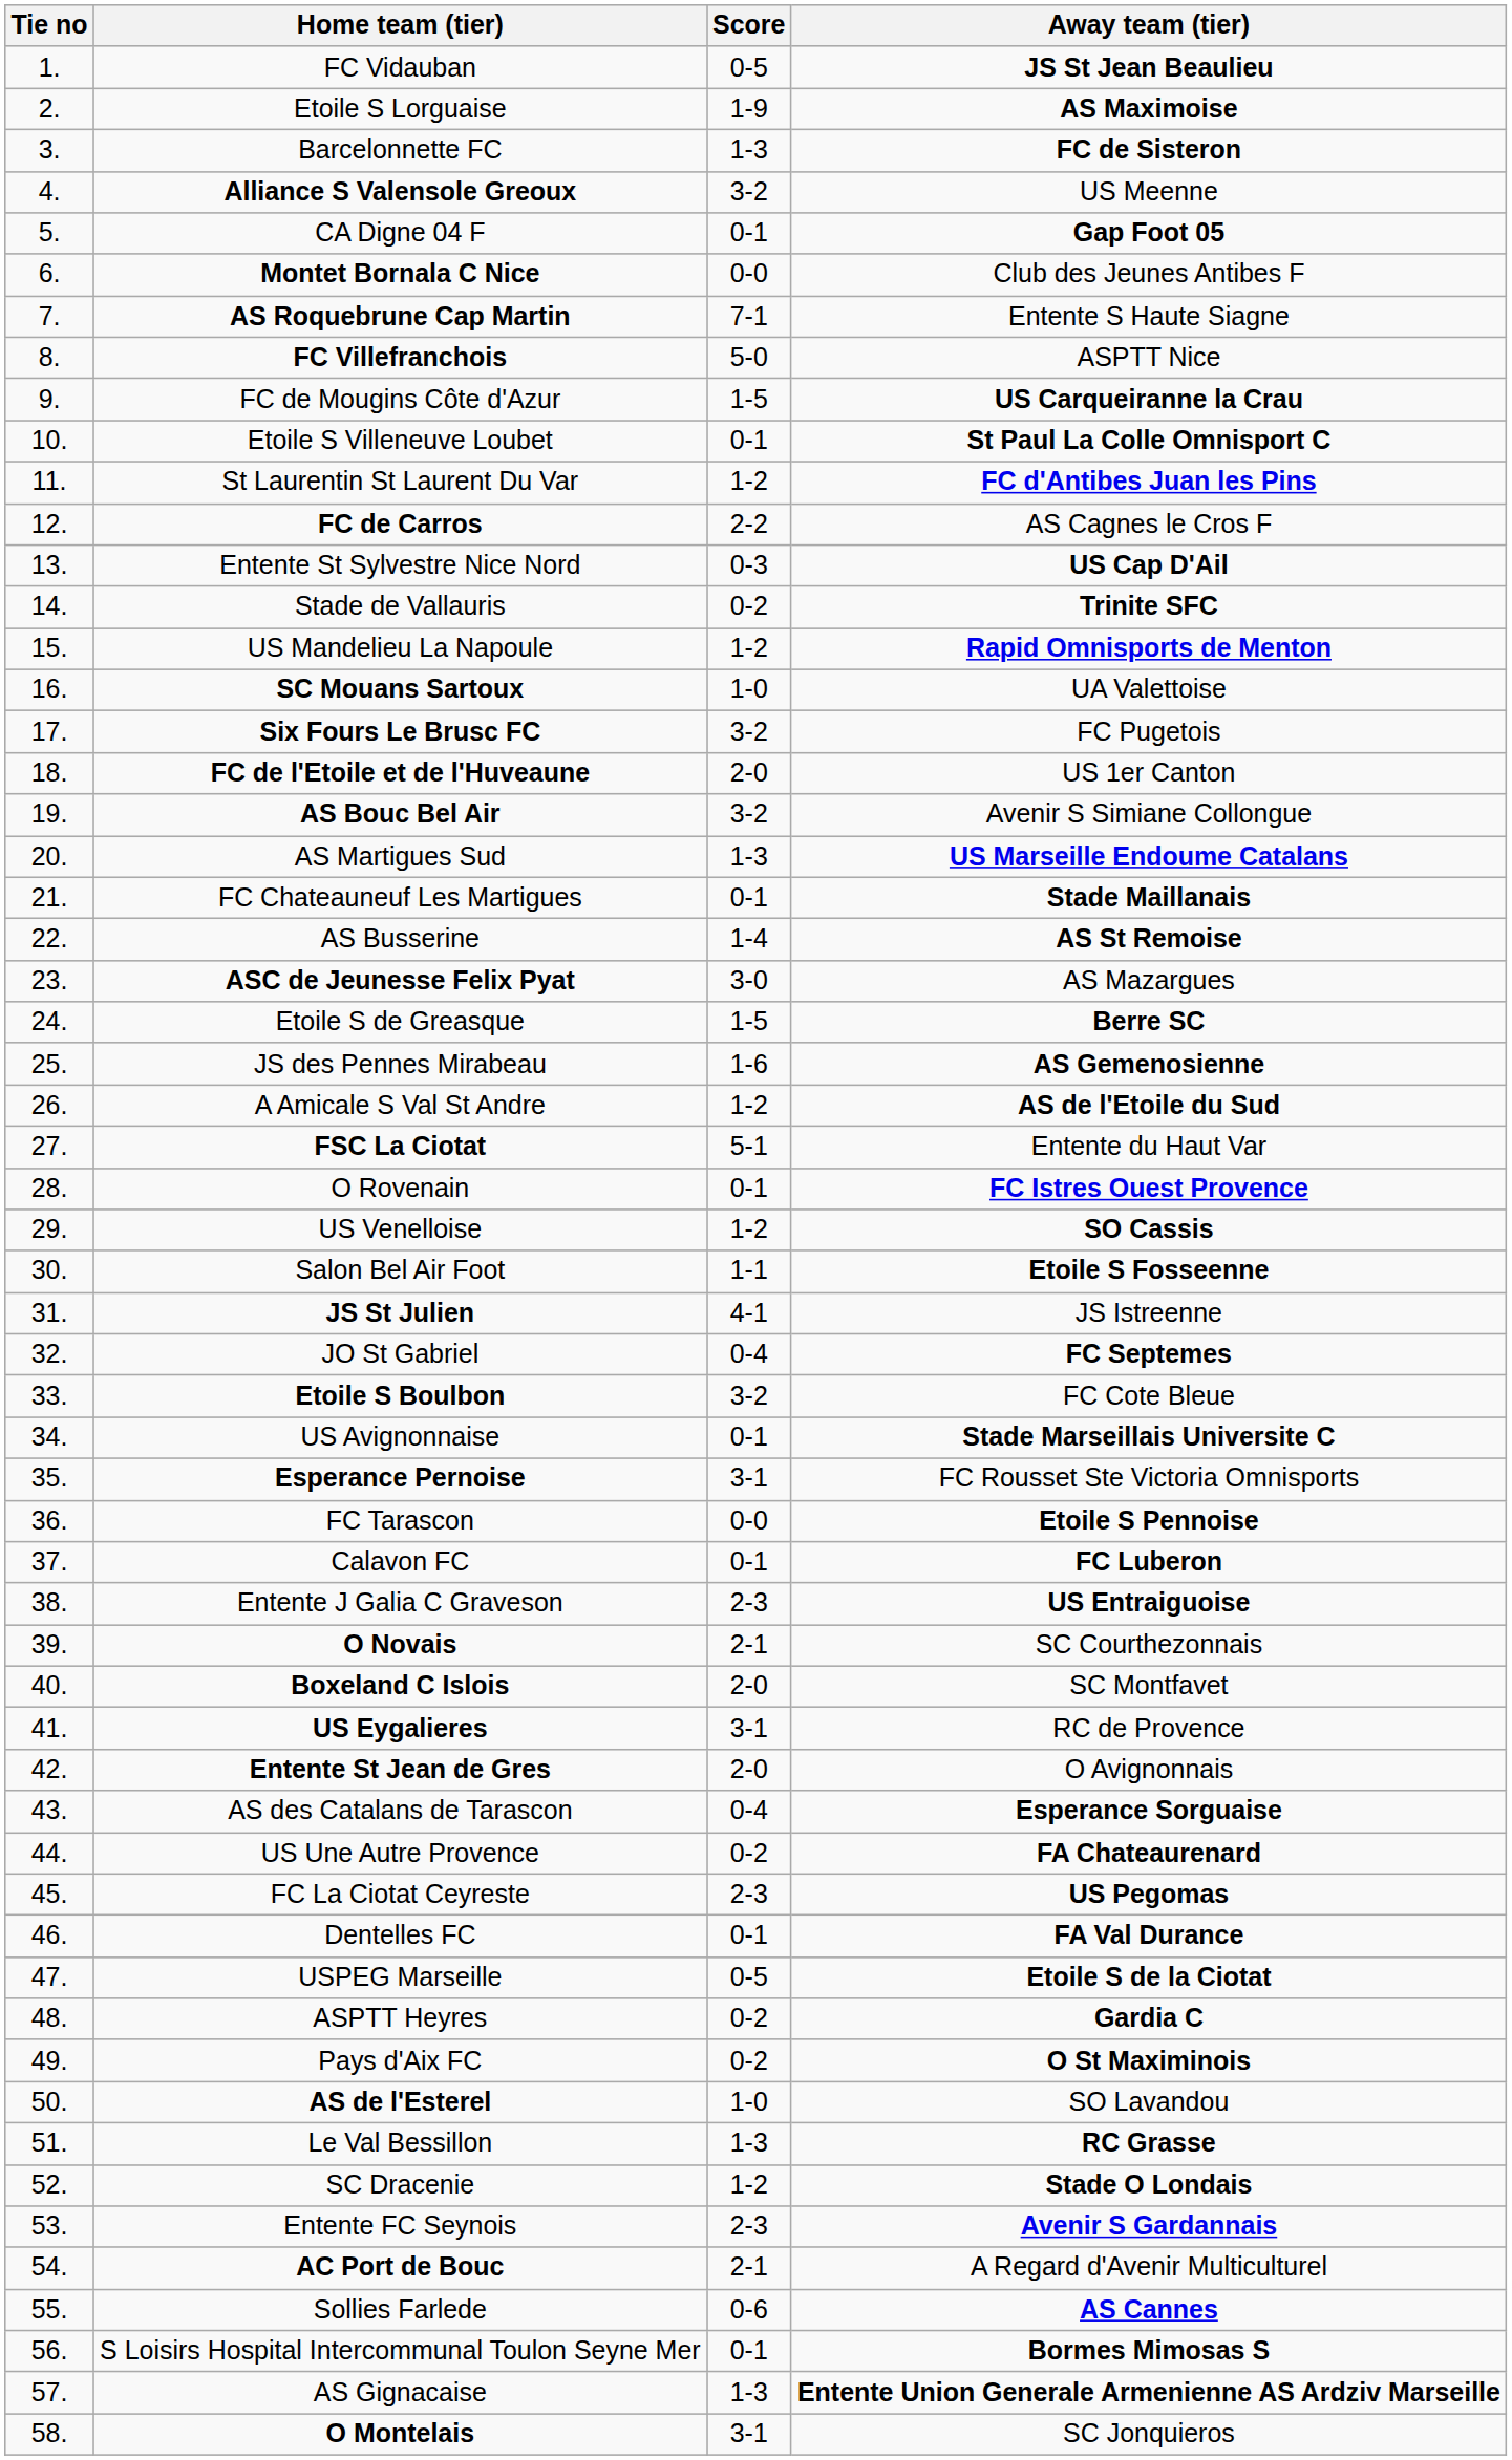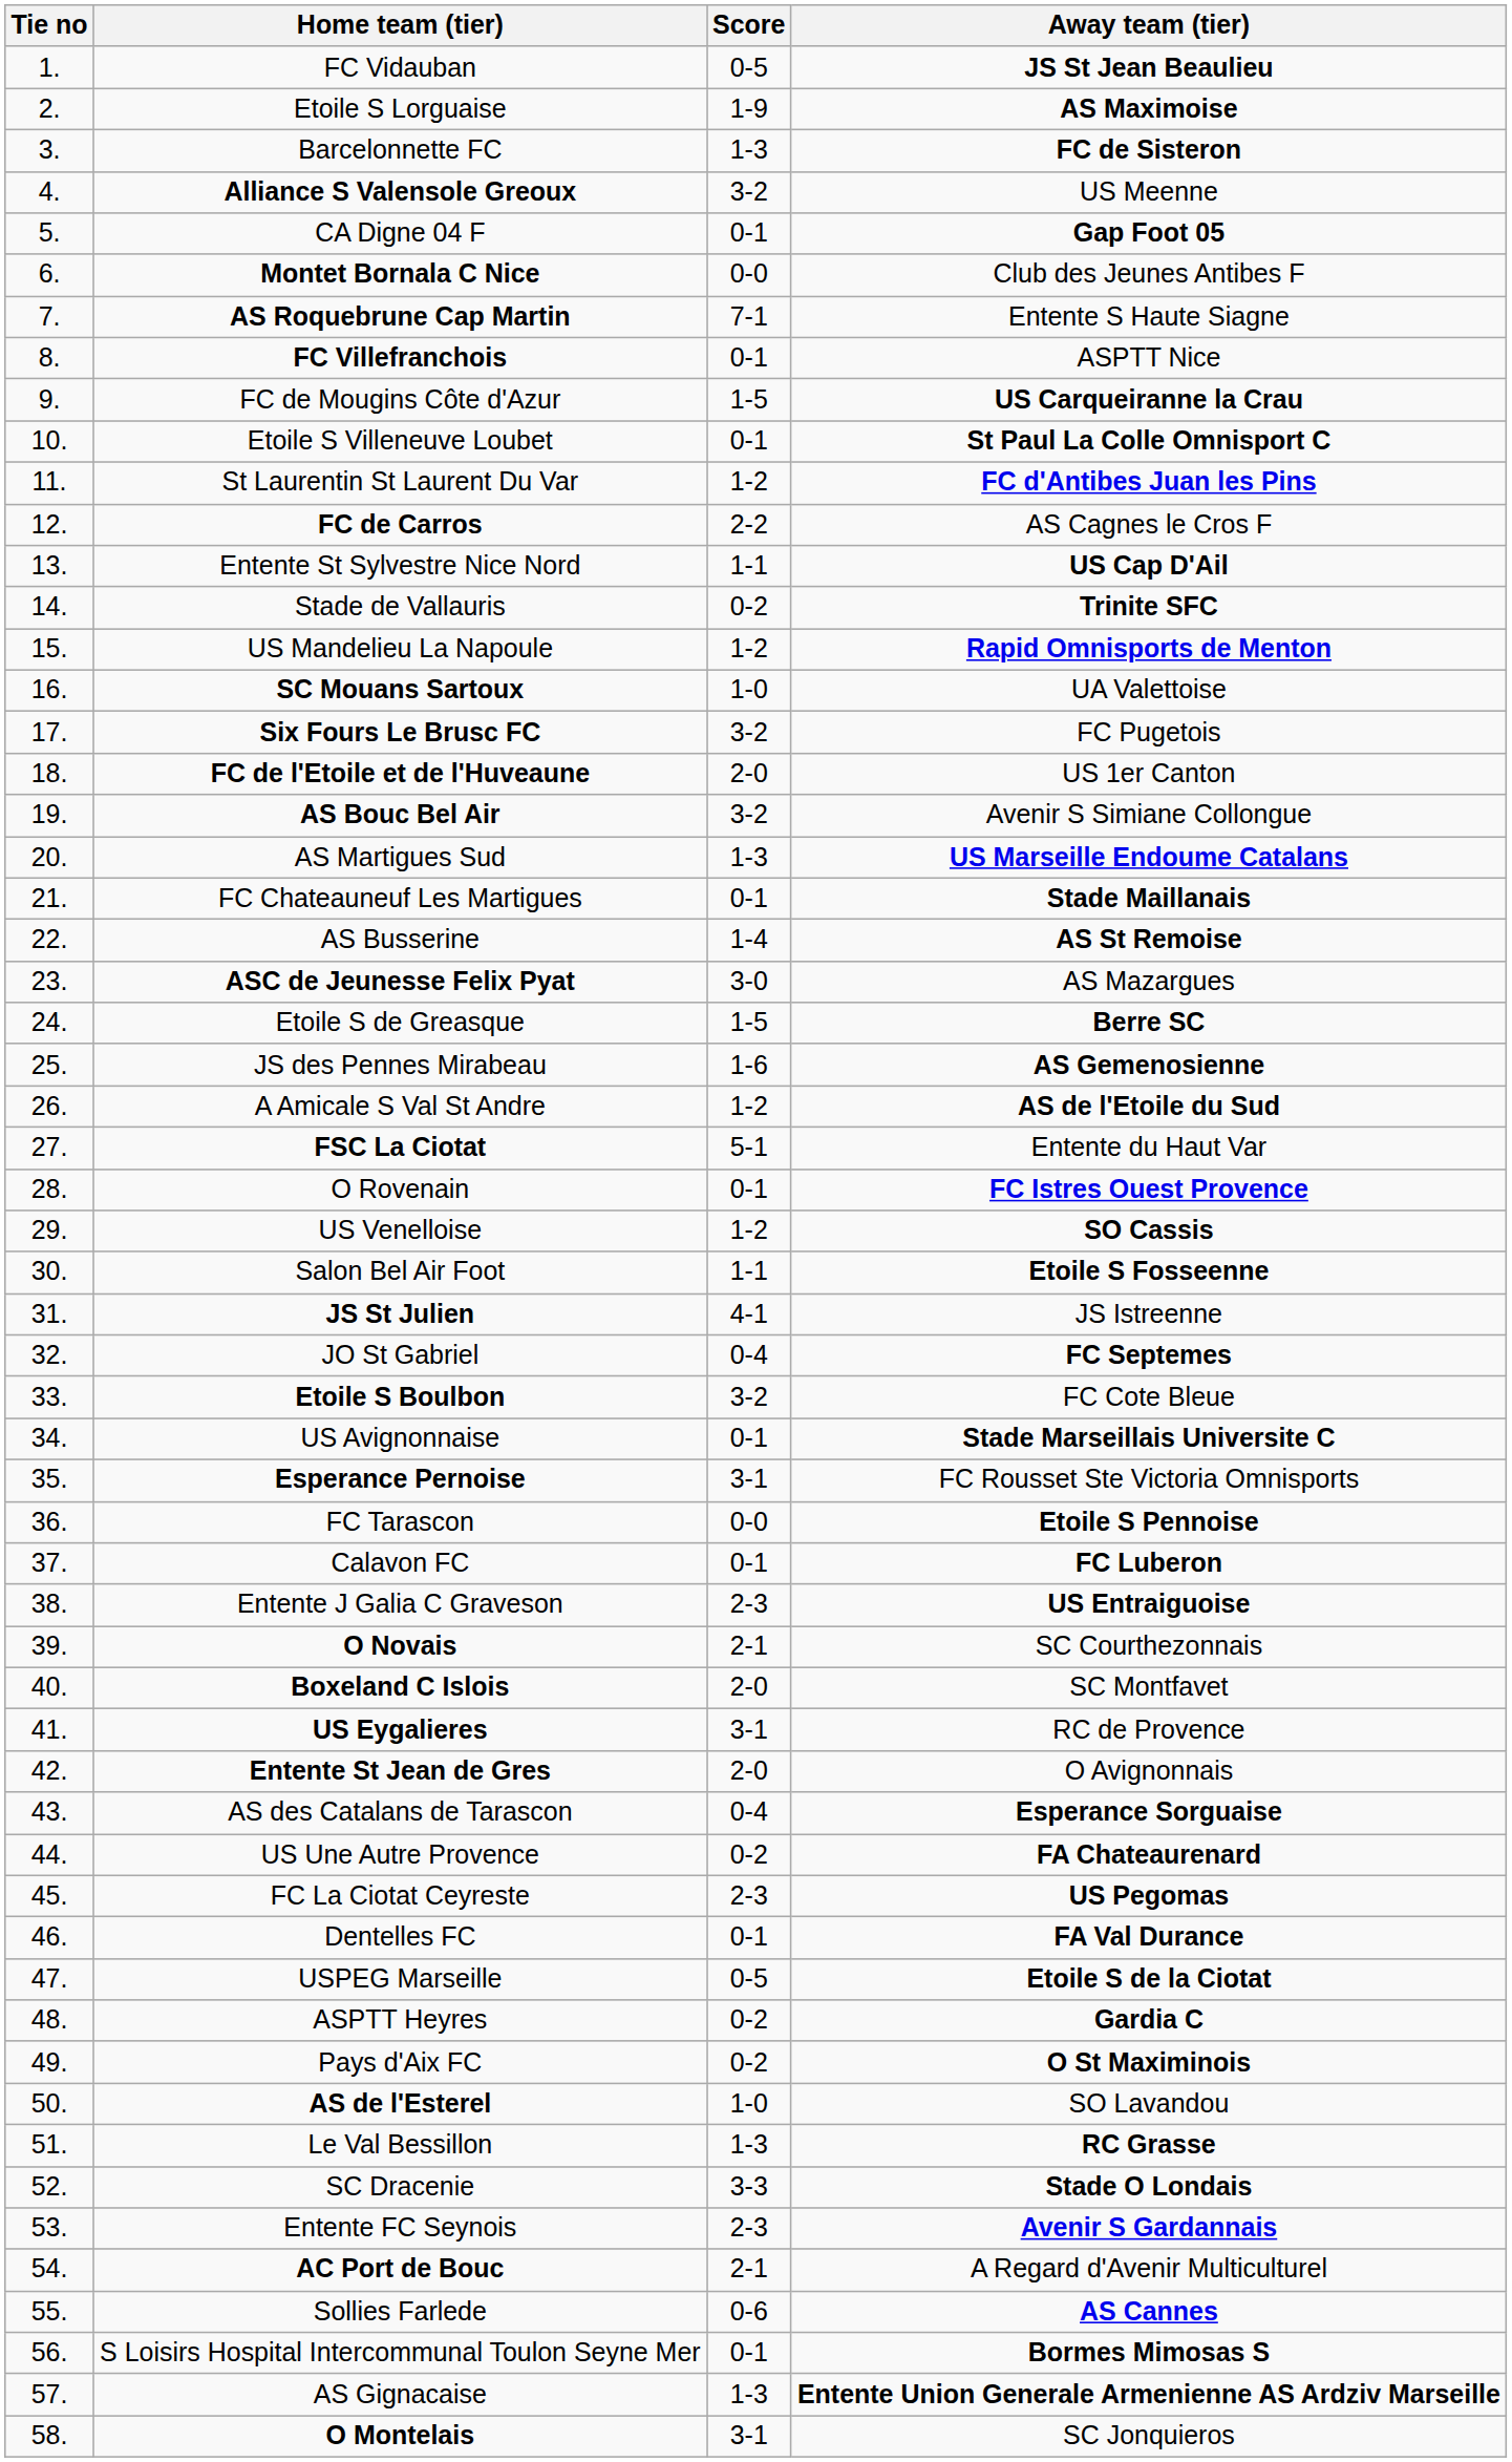 <table class="wikitable" style="text-align: center">
 <tr>
 <th>Tie no</th>
 <th>Home team (tier)</th>
 <th>Score</th>
 <th>Away team (tier)</th>
 </tr>
 <tr>
 <td>1.</td>
 <td>FC Vidauban</td>
 <td>0-5</td>
 <td><strong>JS St Jean Beaulieu</strong></td>
 </tr>
 <tr>
 <td>2.</td>
 <td>Etoile S Lorguaise</td>
 <td>1-9</td>
 <td><strong>AS Maximoise</strong></td>
 </tr>
 <tr>
 <td>3.</td>
 <td>Barcelonnette FC</td>
 <td>1-3</td>
 <td><strong>FC de Sisteron</strong></td>
 </tr>
 <tr>
 <td>4.</td>
 <td><strong>Alliance S Valensole Greoux</strong></td>
 <td>3-2</td>
 <td>US Meenne</td>
 </tr>
 <tr>
 <td>5.</td>
 <td>CA Digne 04 F</td>
 <td>0-1</td>
 <td><strong>Gap Foot 05</strong></td>
 </tr>
 <tr>
 <td>6.</td>
 <td><strong>Montet Bornala C Nice</strong></td>
 <td>0-0 </td>
 <td>Club des Jeunes Antibes F</td>
 </tr>
 <tr>
 <td>7.</td>
 <td><strong>AS Roquebrune Cap Martin</strong></td>
 <td>7-1</td>
 <td>Entente S Haute Siagne</td>
 </tr>
 <tr>
 <td>8.</td>
 <td><strong>FC Villefranchois</strong></td>
-<td>5-0</td>
+<td>0-1</td>
 <td>ASPTT Nice</td>
 </tr>
 <tr>
 <td>9.</td>
 <td>FC de Mougins Côte d'Azur</td>
 <td>1-5</td>
 <td><strong>US Carqueiranne la Crau</strong></td>
 </tr>
 <tr>
 <td>10.</td>
 <td>Etoile S Villeneuve Loubet</td>
 <td>0-1</td>
 <td><strong>St Paul La Colle Omnisport C</strong></td>
 </tr>
 <tr>
 <td>11.</td>
 <td>St Laurentin St Laurent Du Var</td>
 <td>1-2</td>
 <td><strong><a href='#'>FC d'Antibes Juan les Pins</a></strong></td>
 </tr>
 <tr>
 <td>12.</td>
 <td><strong>FC de Carros</strong></td>
 <td>2-2 </td>
 <td>AS Cagnes le Cros F</td>
 </tr>
 <tr>
 <td>13.</td>
 <td>Entente St Sylvestre Nice Nord</td>
-<td>0-3</td>
+<td>1-1 </td>
 <td><strong>US Cap D'Ail</strong></td>
 </tr>
 <tr>
 <td>14.</td>
 <td>Stade de Vallauris</td>
 <td>0-2</td>
 <td><strong>Trinite SFC</strong></td>
 </tr>
 <tr>
 <td>15.</td>
 <td>US Mandelieu La Napoule</td>
 <td>1-2</td>
 <td><strong><a href='#'>Rapid Omnisports de Menton</a></strong></td>
 </tr>
 <tr>
 <td>16.</td>
 <td><strong>SC Mouans Sartoux</strong></td>
 <td>1-0</td>
 <td>UA Valettoise</td>
 </tr>
 <tr>
 <td>17.</td>
 <td><strong>Six Fours Le Brusc FC</strong></td>
 <td>3-2</td>
 <td>FC Pugetois</td>
 </tr>
 <tr>
 <td>18.</td>
 <td><strong>FC de l'Etoile et de l'Huveaune</strong></td>
 <td>2-0</td>
 <td>US 1er Canton</td>
 </tr>
 <tr>
 <td>19.</td>
 <td><strong>AS Bouc Bel Air</strong></td>
 <td>3-2</td>
 <td>Avenir S Simiane Collongue</td>
 </tr>
 <tr>
 <td>20.</td>
 <td>AS Martigues Sud</td>
 <td>1-3</td>
 <td><strong><a href='#'>US Marseille Endoume Catalans</a></strong></td>
 </tr>
 <tr>
 <td>21.</td>
 <td>FC Chateauneuf Les Martigues</td>
 <td>0-1</td>
 <td><strong>Stade Maillanais</strong></td>
 </tr>
 <tr>
 <td>22.</td>
 <td>AS Busserine</td>
 <td>1-4</td>
 <td><strong>AS St Remoise</strong></td>
 </tr>
 <tr>
 <td>23.</td>
 <td><strong>ASC de Jeunesse Felix Pyat</strong></td>
 <td>3-0</td>
 <td>AS Mazargues</td>
 </tr>
 <tr>
 <td>24.</td>
 <td>Etoile S de Greasque</td>
 <td>1-5</td>
 <td><strong>Berre SC</strong></td>
 </tr>
 <tr>
 <td>25.</td>
 <td>JS des Pennes Mirabeau</td>
 <td>1-6</td>
 <td><strong>AS Gemenosienne</strong></td>
 </tr>
 <tr>
 <td>26.</td>
 <td>A Amicale S Val St Andre</td>
 <td>1-2</td>
 <td><strong>AS de l'Etoile du Sud</strong></td>
 </tr>
 <tr>
 <td>27.</td>
 <td><strong>FSC La Ciotat</strong></td>
 <td>5-1</td>
 <td>Entente du Haut Var</td>
 </tr>
 <tr>
 <td>28.</td>
 <td>O Rovenain</td>
 <td>0-1</td>
 <td><strong><a href='#'>FC Istres Ouest Provence</a></strong></td>
 </tr>
 <tr>
 <td>29.</td>
 <td>US Venelloise</td>
 <td>1-2</td>
 <td><strong>SO Cassis</strong></td>
 </tr>
 <tr>
 <td>30.</td>
 <td>Salon Bel Air Foot</td>
 <td>1-1 </td>
 <td><strong>Etoile S Fosseenne</strong></td>
 </tr>
 <tr>
 <td>31.</td>
 <td><strong>JS St Julien</strong></td>
 <td>4-1</td>
 <td>JS Istreenne</td>
 </tr>
 <tr>
 <td>32.</td>
 <td>JO St Gabriel</td>
 <td>0-4</td>
 <td><strong>FC Septemes</strong></td>
 </tr>
 <tr>
 <td>33.</td>
 <td><strong>Etoile S Boulbon</strong></td>
 <td>3-2</td>
 <td>FC Cote Bleue</td>
 </tr>
 <tr>
 <td>34.</td>
 <td>US Avignonnaise</td>
 <td>0-1</td>
 <td><strong>Stade Marseillais Universite C</strong></td>
 </tr>
 <tr>
 <td>35.</td>
 <td><strong>Esperance Pernoise</strong></td>
 <td>3-1</td>
 <td>FC Rousset Ste Victoria Omnisports</td>
 </tr>
 <tr>
 <td>36.</td>
 <td>FC Tarascon</td>
 <td>0-0 </td>
 <td><strong>Etoile S Pennoise</strong></td>
 </tr>
 <tr>
 <td>37.</td>
 <td>Calavon FC</td>
 <td>0-1</td>
 <td><strong>FC Luberon</strong></td>
 </tr>
 <tr>
 <td>38.</td>
 <td>Entente J Galia C Graveson</td>
 <td>2-3</td>
 <td><strong>US Entraiguoise</strong></td>
 </tr>
 <tr>
 <td>39.</td>
 <td><strong>O Novais</strong></td>
 <td>2-1</td>
 <td>SC Courthezonnais</td>
 </tr>
 <tr>
 <td>40.</td>
 <td><strong>Boxeland C Islois</strong></td>
 <td>2-0</td>
 <td>SC Montfavet</td>
 </tr>
 <tr>
 <td>41.</td>
 <td><strong>US Eygalieres</strong></td>
 <td>3-1</td>
 <td>RC de Provence</td>
 </tr>
 <tr>
 <td>42.</td>
 <td><strong>Entente St Jean de Gres</strong></td>
 <td>2-0</td>
 <td>O Avignonnais</td>
 </tr>
 <tr>
 <td>43.</td>
 <td>AS des Catalans de Tarascon</td>
 <td>0-4</td>
 <td><strong>Esperance Sorguaise</strong></td>
 </tr>
 <tr>
 <td>44.</td>
 <td>US Une Autre Provence</td>
 <td>0-2</td>
 <td><strong>FA Chateaurenard</strong></td>
 </tr>
 <tr>
 <td>45.</td>
 <td>FC La Ciotat Ceyreste</td>
 <td>2-3</td>
 <td><strong>US Pegomas</strong></td>
 </tr>
 <tr>
 <td>46.</td>
 <td>Dentelles FC</td>
 <td>0-1</td>
 <td><strong>FA Val Durance</strong></td>
 </tr>
 <tr>
 <td>47.</td>
 <td>USPEG Marseille</td>
 <td>0-5</td>
 <td><strong>Etoile S de la Ciotat</strong></td>
 </tr>
 <tr>
 <td>48.</td>
 <td>ASPTT Heyres</td>
 <td>0-2</td>
 <td><strong>Gardia C</strong></td>
 </tr>
 <tr>
 <td>49.</td>
 <td>Pays d'Aix FC</td>
 <td>0-2</td>
 <td><strong>O St Maximinois</strong></td>
 </tr>
 <tr>
 <td>50.</td>
 <td><strong>AS de l'Esterel</strong></td>
 <td>1-0</td>
 <td>SO Lavandou</td>
 </tr>
 <tr>
 <td>51.</td>
 <td>Le Val Bessillon</td>
 <td>1-3</td>
 <td><strong>RC Grasse</strong></td>
 </tr>
 <tr>
 <td>52.</td>
 <td>SC Dracenie</td>
-<td>1-2 </td>
+<td>3-3 </td>
 <td><strong>Stade O Londais</strong></td>
 </tr>
 <tr>
 <td>53.</td>
 <td>Entente FC Seynois</td>
 <td>2-3</td>
 <td><strong><a href='#'>Avenir S Gardannais</a></strong></td>
 </tr>
 <tr>
 <td>54.</td>
 <td><strong>AC Port de Bouc</strong></td>
 <td>2-1</td>
 <td>A Regard d'Avenir Multiculturel</td>
 </tr>
 <tr>
 <td>55.</td>
 <td>Sollies Farlede</td>
 <td>0-6</td>
 <td><strong><a href='#'>AS Cannes</a></strong></td>
 </tr>
 <tr>
 <td>56.</td>
 <td>S Loisirs Hospital Intercommunal Toulon Seyne Mer</td>
 <td>0-1</td>
 <td><strong>Bormes Mimosas S</strong></td>
 </tr>
 <tr>
 <td>57.</td>
 <td>AS Gignacaise</td>
 <td>1-3</td>
 <td><strong>Entente Union Generale Armenienne AS Ardziv Marseille</strong></td>
 </tr>
 <tr>
 <td>58.</td>
 <td><strong>O Montelais</strong></td>
 <td>3-1</td>
 <td>SC Jonquieros</td>
 </tr>
 </table>
